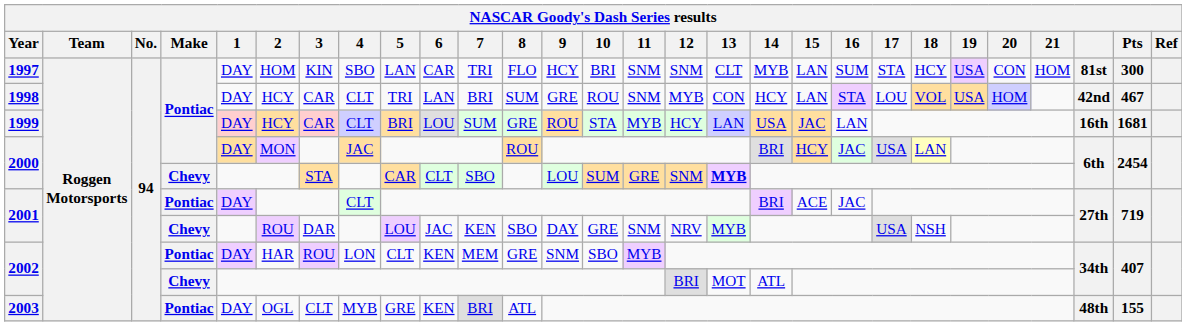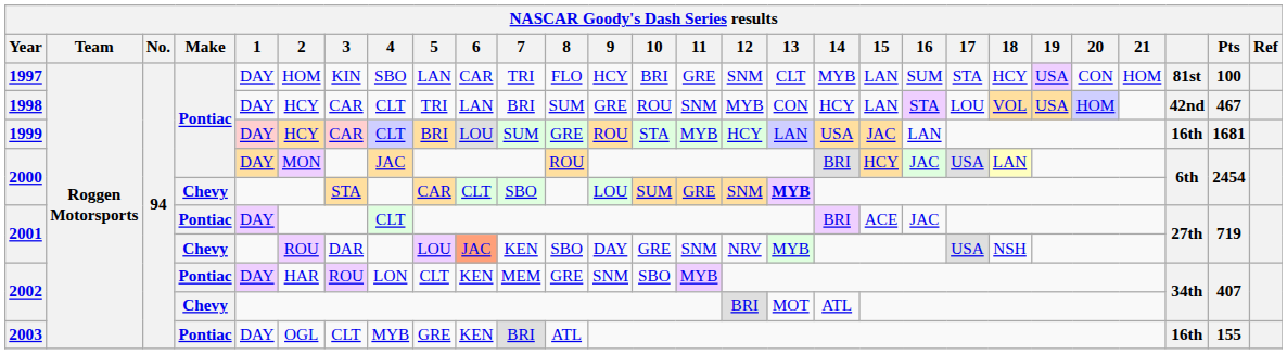 <table class="wikitable" style="text-align:center; font-size:75%">
 <tr>
 <th colspan=32><a href='#'>NASCAR Goody's Dash Series</a> results</th>
 </tr>
 <tr>
 <th>Year</th>
 <th>Team</th>
 <th>No.</th>
 <th>Make</th>
 <th>1</th>
 <th>2</th>
 <th>3</th>
 <th>4</th>
 <th>5</th>
 <th>6</th>
 <th>7</th>
 <th>8</th>
 <th>9</th>
 <th>10</th>
 <th>11</th>
 <th>12</th>
 <th>13</th>
 <th>14</th>
 <th>15</th>
 <th>16</th>
 <th>17</th>
 <th>18</th>
 <th>19</th>
 <th>20</th>
 <th>21</th>
 <th></th>
 <th>Pts</th>
 <th>Ref</th>
 </tr>
 <tr>
 <th><a href='#'>1997</a></th>
 <th rowspan=10>Roggen Motorsports</th>
 <th rowspan=10>94</th>
 <th rowspan=4><a href='#'>Pontiac</a></th>
 <td><a href='#'>DAY</a></td>
 <td><a href='#'>HOM</a></td>
 <td><a href='#'>KIN</a></td>
 <td><a href='#'>SBO</a></td>
 <td><a href='#'>LAN</a></td>
 <td><a href='#'>CAR</a></td>
 <td><a href='#'>TRI</a></td>
 <td><a href='#'>FLO</a></td>
 <td><a href='#'>HCY</a></td>
 <td><a href='#'>BRI</a></td>
-<td><a href='#'>SNM</a></td>
+<td><a href='#'>GRE</a></td>
 <td><a href='#'>SNM</a></td>
 <td><a href='#'>CLT</a></td>
 <td><a href='#'>MYB</a></td>
 <td><a href='#'>LAN</a></td>
 <td><a href='#'>SUM</a></td>
 <td><a href='#'>STA</a></td>
 <td><a href='#'>HCY</a></td>
 <td style="background:#EFCFFF;"><a href='#'>USA</a><br></td>
 <td><a href='#'>CON</a></td>
 <td><a href='#'>HOM</a></td>
 <th>81st</th>
-<th>300</th>
+<th>100</th>
 <th></th>
 </tr>
 <tr>
 <th><a href='#'>1998</a></th>
 <td><a href='#'>DAY</a></td>
 <td><a href='#'>HCY</a></td>
 <td><a href='#'>CAR</a></td>
 <td><a href='#'>CLT</a></td>
 <td><a href='#'>TRI</a></td>
 <td><a href='#'>LAN</a></td>
 <td><a href='#'>BRI</a></td>
 <td><a href='#'>SUM</a></td>
 <td><a href='#'>GRE</a></td>
 <td><a href='#'>ROU</a></td>
 <td><a href='#'>SNM</a></td>
 <td><a href='#'>MYB</a></td>
 <td><a href='#'>CON</a></td>
 <td><a href='#'>HCY</a></td>
 <td><a href='#'>LAN</a></td>
 <td style="background:#EFCFFF;"><a href='#'>STA</a><br></td>
 <td><a href='#'>LOU</a></td>
 <td style="background:#FFDF9F;"><a href='#'>VOL</a><br></td>
 <td style="background:#FFDF9F;"><a href='#'>USA</a><br></td>
 <td style="background:#CFCFFF;"><a href='#'>HOM</a><br></td>
 <td></td>
 <th>42nd</th>
 <th>467</th>
 <th></th>
 </tr>
 <tr>
 <th><a href='#'>1999</a></th>
 <td style="background:#FFCFCF;"><a href='#'>DAY</a><br></td>
 <td style="background:#FFDF9F;"><a href='#'>HCY</a><br></td>
 <td style="background:#FFCFCF;"><a href='#'>CAR</a><br></td>
 <td style="background:#CFCFFF;"><a href='#'>CLT</a><br></td>
 <td style="background:#FFDF9F;"><a href='#'>BRI</a><br></td>
 <td style="background:#DFDFDF;"><a href='#'>LOU</a><br></td>
 <td style="background:#DFFFDF;"><a href='#'>SUM</a><br></td>
 <td style="background:#DFFFDF;"><a href='#'>GRE</a><br></td>
 <td style="background:#FFDF9F;"><a href='#'>ROU</a><br></td>
 <td style="background:#DFFFDF;"><a href='#'>STA</a><br></td>
 <td style="background:#DFFFDF;"><a href='#'>MYB</a><br></td>
 <td style="background:#DFFFDF;"><a href='#'>HCY</a><br></td>
 <td style="background:#CFCFFF;"><a href='#'>LAN</a><br></td>
 <td style="background:#FFDF9F;"><a href='#'>USA</a><br></td>
 <td style="background:#FFDF9F;"><a href='#'>JAC</a><br></td>
 <td><a href='#'>LAN</a></td>
 <td colspan=5></td>
 <th>16th</th>
 <th>1681</th>
 <th></th>
 </tr>
 <tr>
 <th rowspan=2><a href='#'>2000</a></th>
 <td style="background:#FFDF9F;"><a href='#'>DAY</a><br></td>
 <td style="background:#EFCFFF;"><a href='#'>MON</a><br></td>
 <td></td>
 <td style="background:#FFDF9F;"><a href='#'>JAC</a><br></td>
 <td colspan=3></td>
 <td style="background:#FFDF9F;"><a href='#'>ROU</a><br></td>
 <td colspan=5></td>
 <td style="background:#DFDFDF;"><a href='#'>BRI</a><br></td>
 <td style="background:#FFDF9F;"><a href='#'>HCY</a><br></td>
 <td style="background:#DFFFDF;"><a href='#'>JAC</a><br></td>
 <td style="background:#DFDFDF;"><a href='#'>USA</a><br></td>
 <td style="background:#FFFFBF;"><a href='#'>LAN</a><br></td>
 <td colspan=3></td>
 <th rowspan=2>6th</th>
 <th rowspan=2>2454</th>
 <th rowspan=2></th>
 </tr>
 <tr>
 <th><a href='#'>Chevy</a></th>
 <td colspan=2></td>
 <td style="background:#FFDF9F;"><a href='#'>STA</a><br></td>
 <td></td>
 <td style="background:#FFDF9F;"><a href='#'>CAR</a><br></td>
 <td style="background:#DFFFDF;"><a href='#'>CLT</a><br></td>
 <td style="background:#DFFFDF;"><a href='#'>SBO</a><br></td>
 <td></td>
 <td style="background:#DFFFDF;"><a href='#'>LOU</a><br></td>
 <td style="background:#FFDF9F;"><a href='#'>SUM</a><br></td>
 <td style="background:#FFDF9F;"><a href='#'>GRE</a><br></td>
 <td style="background:#FFDF9F;"><a href='#'>SNM</a><br></td>
 <td style="background:#EFCFFF;"><strong><a href='#'>MYB</a></strong><br></td>
 <td colspan=8></td>
 </tr>
 <tr>
 <th rowspan=2><a href='#'>2001</a></th>
 <th><a href='#'>Pontiac</a></th>
 <td style="background:#EFCFFF;"><a href='#'>DAY</a><br></td>
 <td colspan=2></td>
 <td style="background:#DFFFDF;"><a href='#'>CLT</a><br></td>
 <td colspan=9></td>
 <td style="background:#EFCFFF;"><a href='#'>BRI</a><br></td>
 <td><a href='#'>ACE</a></td>
 <td><a href='#'>JAC</a></td>
 <td colspan=5></td>
 <th rowspan=2>27th</th>
 <th rowspan=2>719</th>
 <th rowspan=2></th>
 </tr>
 <tr>
 <th><a href='#'>Chevy</a></th>
 <td></td>
 <td style="background:#EFCFFF;"><a href='#'>ROU</a><br></td>
 <td><a href='#'>DAR</a></td>
 <td></td>
 <td style="background:#EFCFFF;"><a href='#'>LOU</a><br></td>
-<td><a href='#'>JAC</a></td>
+<td style="background: lightsalmon;"><a href='#'>JAC</a></td>
 <td><a href='#'>KEN</a></td>
 <td><a href='#'>SBO</a></td>
 <td><a href='#'>DAY</a></td>
 <td><a href='#'>GRE</a></td>
 <td><a href='#'>SNM</a></td>
 <td><a href='#'>NRV</a></td>
 <td style="background:#DFFFDF;"><a href='#'>MYB</a><br></td>
 <td colspan=3></td>
 <td style="background:#DFDFDF;"><a href='#'>USA</a><br></td>
 <td><a href='#'>NSH</a></td>
 <td colspan=3></td>
 </tr>
 <tr>
 <th rowspan=2><a href='#'>2002</a></th>
 <th><a href='#'>Pontiac</a></th>
 <td style="background:#EFCFFF;"><a href='#'>DAY</a><br></td>
 <td><a href='#'>HAR</a></td>
 <td style="background:#EFCFFF;"><a href='#'>ROU</a><br></td>
 <td><a href='#'>LON</a></td>
 <td><a href='#'>CLT</a></td>
 <td><a href='#'>KEN</a></td>
 <td><a href='#'>MEM</a></td>
 <td><a href='#'>GRE</a></td>
 <td><a href='#'>SNM</a></td>
 <td><a href='#'>SBO</a></td>
 <td style="background:#EFCFFF;"><a href='#'>MYB</a><br></td>
 <td colspan=10></td>
 <th rowspan=2>34th</th>
 <th rowspan=2>407</th>
 <th rowspan=2></th>
 </tr>
 <tr>
 <th><a href='#'>Chevy</a></th>
 <td colspan=11></td>
 <td style="background:#DFDFDF;"><a href='#'>BRI</a><br></td>
 <td><a href='#'>MOT</a></td>
 <td><a href='#'>ATL</a></td>
 <td colspan=7></td>
 </tr>
 <tr>
 <th><a href='#'>2003</a></th>
 <th><a href='#'>Pontiac</a></th>
 <td><a href='#'>DAY</a></td>
 <td><a href='#'>OGL</a></td>
 <td><a href='#'>CLT</a></td>
 <td><a href='#'>MYB</a></td>
 <td><a href='#'>GRE</a></td>
 <td><a href='#'>KEN</a></td>
 <td style="background:#DFDFDF;"><a href='#'>BRI</a><br></td>
 <td><a href='#'>ATL</a></td>
 <td colspan=13></td>
-<th>48th</th>
+<th>16th</th>
 <th>155</th>
 <th></th>
 </tr>
 </table>
